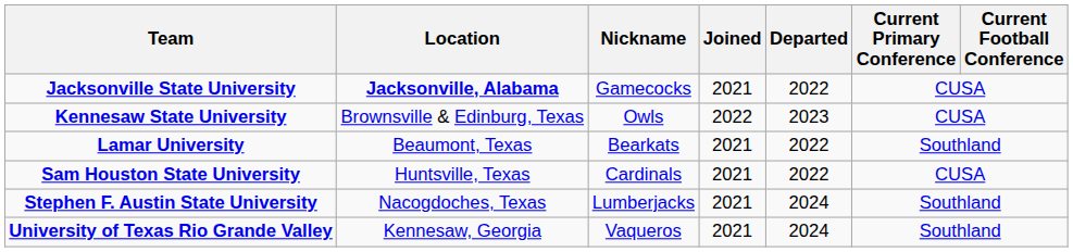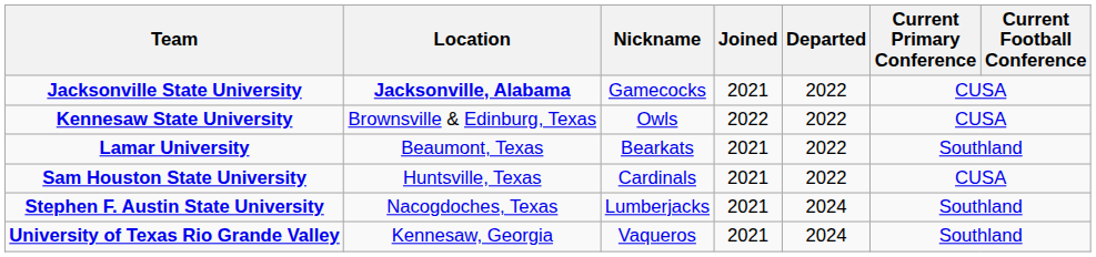 <table class="wikitable sortable" style="text-align: center;">
 <tr>
 <th>Team</th>
 <th>Location</th>
 <th>Nickname</th>
 <th>Joined</th>
 <th>Departed</th>
 <th>Current<br>Primary<br>Conference</th>
 <th>Current<br>Football<br>Conference</th>
 </tr>
 <tr>
 <td><strong><a href='#'>Jacksonville State University</a></strong></td>
 <td><strong><a href='#'>Jacksonville, Alabama</a></strong></td>
 <td><a href='#'>Gamecocks</a></td>
 <td>2021</td>
 <td>2022</td>
 <td colspan="2"><a href='#'>CUSA</a></td>
 </tr>
 <tr>
 <td><strong><a href='#'>Kennesaw State University</a></strong></td>
 <td><a href='#'>Brownsville</a> & <a href='#'>Edinburg, Texas</a></td>
 <td><a href='#'>Owls</a></td>
 <td>2022</td>
-<td>2023</td>
+<td>2022</td>
 <td colspan="2"><a href='#'>CUSA</a></td>
 </tr>
 <tr>
 <td><strong><a href='#'>Lamar University</a></strong></td>
 <td><a href='#'>Beaumont, Texas</a></td>
 <td><a href='#'>Bearkats</a></td>
 <td>2021</td>
 <td>2022</td>
 <td colspan="2"><a href='#'>Southland</a></td>
 </tr>
 <tr>
 <td><strong><a href='#'>Sam Houston State University</a></strong></td>
 <td><a href='#'>Huntsville, Texas</a></td>
 <td><a href='#'>Cardinals</a></td>
 <td>2021</td>
 <td>2022</td>
 <td colspan="2"><a href='#'>CUSA</a></td>
 </tr>
 <tr>
 <td><strong><a href='#'>Stephen F. Austin State University</a></strong></td>
 <td><a href='#'>Nacogdoches, Texas</a></td>
 <td><a href='#'>Lumberjacks</a></td>
 <td>2021</td>
 <td>2024</td>
 <td colspan="2"><a href='#'>Southland</a></td>
 </tr>
 <tr>
 <td><strong><a href='#'>University of Texas Rio Grande Valley</a></strong></td>
 <td><a href='#'>Kennesaw, Georgia</a></td>
 <td><a href='#'>Vaqueros</a></td>
 <td>2021</td>
 <td>2024</td>
 <td colspan="2"><a href='#'>Southland</a></td>
 </tr>
 </table>
